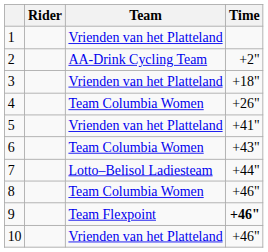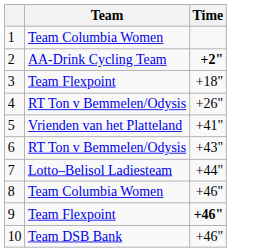 <table class="wikitable">
 <tr>
 <th></th>
-<th>Rider</th>
 <th>Team</th>
 <th>Time</th>
 </tr>
 <tr>
 <td>1</td>
-<td></td>
-<td><a href='#'>Vrienden van het Platteland</a></td>
+<td><a href='#'>Team Columbia Women</a></td>
 <td align="right"></td>
 </tr>
 <tr>
 <td>2</td>
-<td></td>
 <td><a href='#'>AA-Drink Cycling Team</a></td>
-<td align="right">+2"</td>
+<td align="right"><strong>+2"</strong></td>
 </tr>
 <tr>
 <td>3</td>
-<td></td>
-<td><a href='#'>Vrienden van het Platteland</a></td>
+<td><a href='#'>Team Flexpoint</a></td>
 <td align="right">+18"</td>
 </tr>
 <tr>
 <td>4</td>
-<td></td>
-<td><a href='#'>Team Columbia Women</a></td>
+<td><a href='#'>RT Ton v Bemmelen/Odysis</a></td>
 <td align="right">+26"</td>
 </tr>
 <tr>
 <td>5</td>
-<td></td>
 <td><a href='#'>Vrienden van het Platteland</a></td>
 <td align="right">+41"</td>
 </tr>
 <tr>
 <td>6</td>
-<td></td>
-<td><a href='#'>Team Columbia Women</a></td>
+<td><a href='#'>RT Ton v Bemmelen/Odysis</a></td>
 <td align="right">+43"</td>
 </tr>
 <tr>
 <td>7</td>
-<td></td>
 <td><a href='#'>Lotto–Belisol Ladiesteam</a></td>
 <td align="right">+44"</td>
 </tr>
 <tr>
 <td>8</td>
-<td></td>
 <td><a href='#'>Team Columbia Women</a></td>
 <td align="right">+46"</td>
 </tr>
 <tr>
 <td>9</td>
-<td></td>
 <td><a href='#'>Team Flexpoint</a></td>
 <td align="right"><strong>+46"</strong></td>
 </tr>
 <tr>
 <td>10</td>
-<td></td>
-<td><a href='#'>Vrienden van het Platteland</a></td>
+<td><a href='#'>Team DSB Bank</a></td>
 <td align="right">+46"</td>
 </tr>
 </table>
